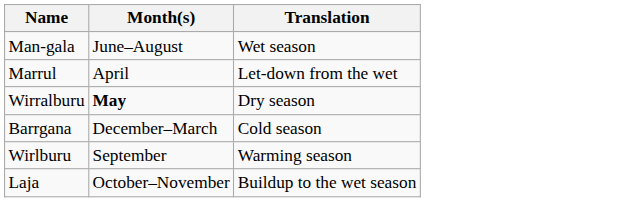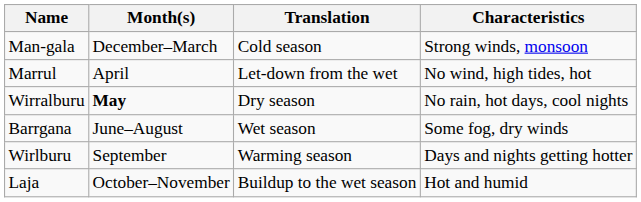 <table class="wikitable">
 <tr>
 <th>Name</th>
 <th>Month(s)</th>
 <th>Translation</th>
+<th>Characteristics</th>
 </tr>
 <tr>
 <td>Man-gala</td>
-<td>June–August</td>
-<td>Wet season</td>
+<td>December–March</td>
+<td>Cold season</td>
+<td>Strong winds, <a href='#'>monsoon</a></td>
 </tr>
 <tr>
 <td>Marrul</td>
 <td>April</td>
 <td>Let-down from the wet</td>
+<td>No wind, high tides, hot</td>
 </tr>
 <tr>
 <td>Wirralburu</td>
 <td><strong>May</strong></td>
 <td>Dry season</td>
+<td>No rain, hot days, cool nights</td>
 </tr>
 <tr>
 <td>Barrgana</td>
-<td>December–March</td>
-<td>Cold season</td>
+<td>June–August</td>
+<td>Wet season</td>
+<td>Some fog, dry winds</td>
 </tr>
 <tr>
 <td>Wirlburu</td>
 <td>September</td>
 <td>Warming season</td>
+<td>Days and nights getting hotter</td>
 </tr>
 <tr>
 <td>Laja</td>
 <td>October–November</td>
 <td>Buildup to the wet season</td>
+<td>Hot and humid</td>
 </tr>
 </table>
